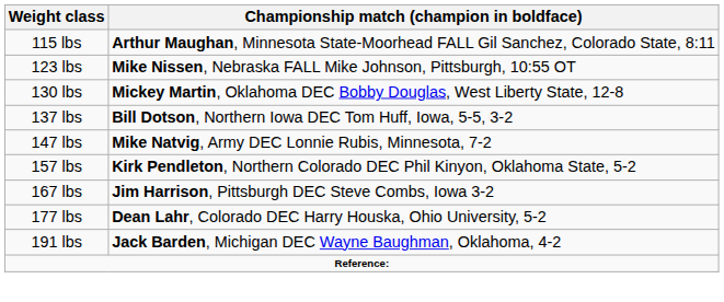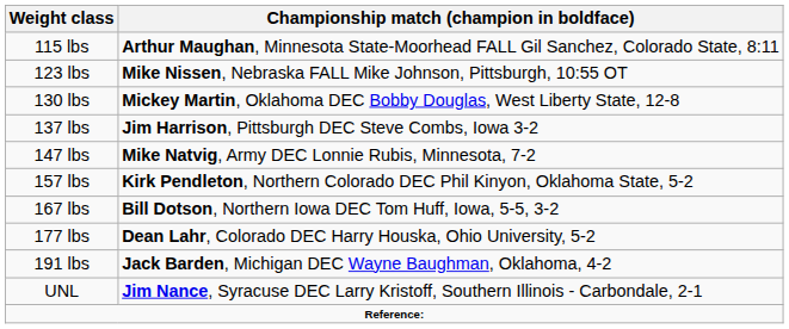 <table class="wikitable" style="text-align:center">
 <tr>
 <th>Weight class</th>
 <th>Championship match (champion in boldface)</th>
 </tr>
 <tr>
 <td>115 lbs</td>
 <td align="left"><strong>Arthur Maughan</strong>, Minnesota State-Moorhead FALL Gil Sanchez, Colorado State, 8:11</td>
 </tr>
 <tr>
 <td>123 lbs</td>
 <td align="left"><strong>Mike Nissen</strong>, Nebraska FALL Mike Johnson, Pittsburgh, 10:55 OT</td>
 </tr>
 <tr>
 <td>130 lbs</td>
 <td align="left"><strong>Mickey Martin</strong>, Oklahoma DEC <a href='#'>Bobby Douglas</a>, West Liberty State, 12-8</td>
 </tr>
 <tr>
 <td>137 lbs</td>
-<td align="left"><strong>Bill Dotson</strong>, Northern Iowa DEC Tom Huff, Iowa, 5-5, 3-2</td>
+<td align="left"><strong>Jim Harrison</strong>, Pittsburgh DEC Steve Combs, Iowa 3-2</td>
 </tr>
 <tr>
 <td>147 lbs</td>
 <td align="left"><strong>Mike Natvig</strong>, Army DEC Lonnie Rubis, Minnesota, 7-2</td>
 </tr>
 <tr>
 <td>157 lbs</td>
 <td align="left"><strong>Kirk Pendleton</strong>, Northern Colorado DEC Phil Kinyon, Oklahoma State, 5-2</td>
 </tr>
 <tr>
 <td>167 lbs</td>
-<td align="left"><strong>Jim Harrison</strong>, Pittsburgh DEC Steve Combs, Iowa 3-2</td>
+<td align="left"><strong>Bill Dotson</strong>, Northern Iowa DEC Tom Huff, Iowa, 5-5, 3-2</td>
 </tr>
 <tr>
 <td>177 lbs</td>
 <td align="left"><strong>Dean Lahr</strong>, Colorado DEC Harry Houska, Ohio University, 5-2</td>
 </tr>
 <tr>
 <td>191 lbs</td>
 <td align="left"><strong>Jack Barden</strong>, Michigan DEC <a href='#'>Wayne Baughman</a>, Oklahoma, 4-2</td>
 </tr>
 <tr>
+<td>UNL</td>
+<td align="left"><strong><a href='#'>Jim Nance</a></strong>, Syracuse DEC Larry Kristoff, Southern Illinois - Carbondale, 2-1</td>
+</tr>
+<tr>
 <td colspan="2" style="font-size:8pt; text-align:center;"><strong>Reference:</strong></td>
 </tr>
 </table>
